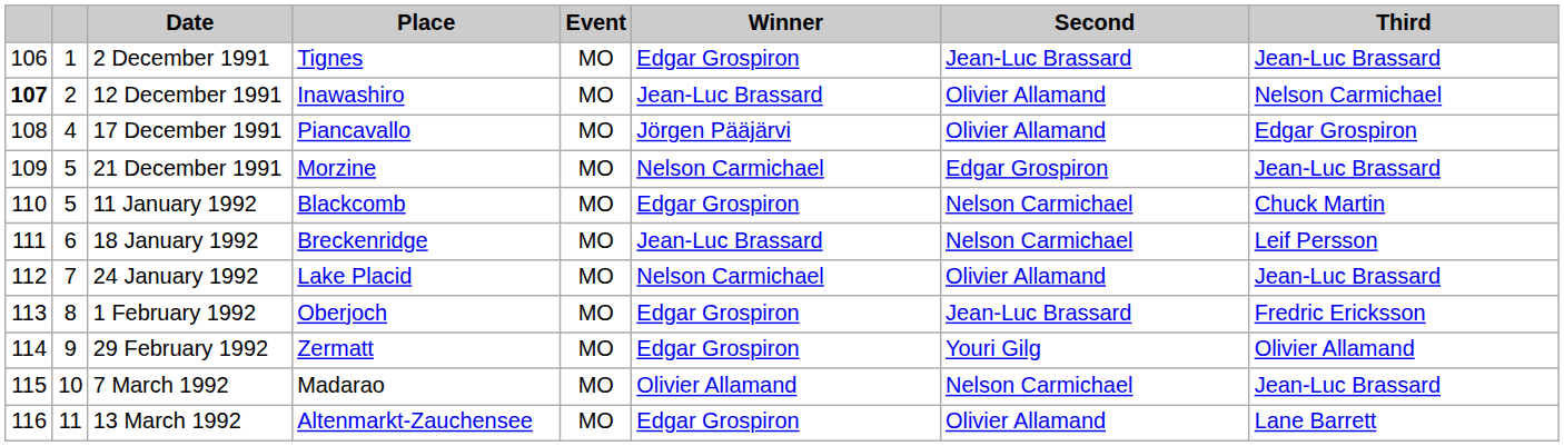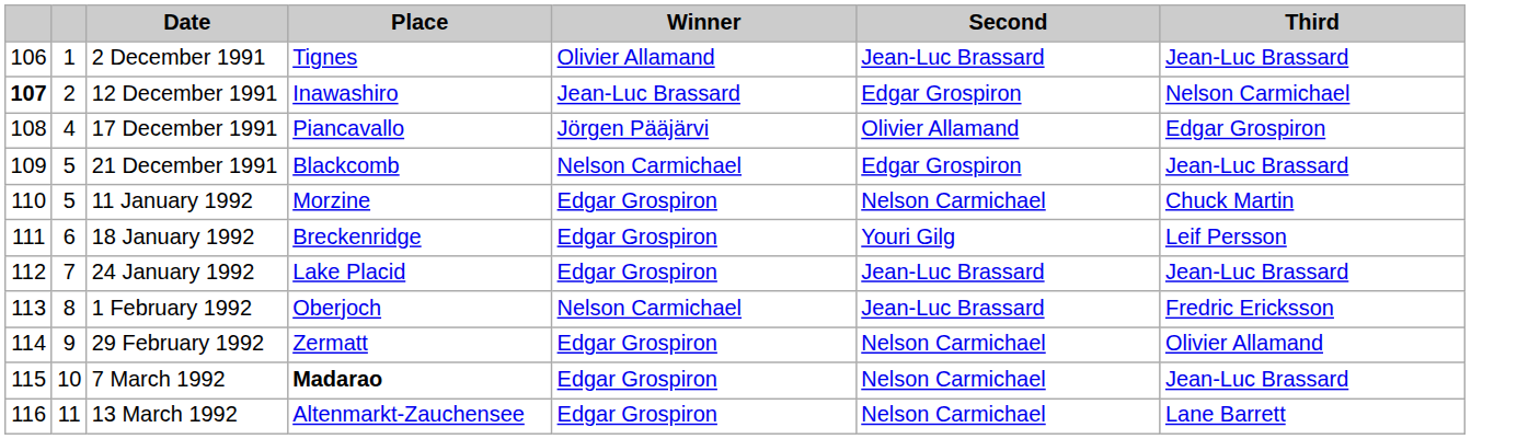 <table class="wikitable plainrowheaders" style="background:#fff; font-size:86%; line-height:16px; border:grey solid 1px; border-collapse:collapse;">
 <tr style="background:#ccc; text-align:center;">
 <th scope="col" style="background:#ccc; width=20 px;"></th>
 <th scope="col" style="background:#ccc; width=30 px;"></th>
 <th scope="col" style="background:#ccc; width:120px;">Date</th>
 <th scope="col" style="background:#ccc; width:160px;">Place</th>
-<th scope="col" style="background:#ccc; width:15px;">Event</th>
 <th scope="col" style="background:#ccc; width:185px;">Winner</th>
 <th scope="col" style="background:#ccc; width:185px;">Second</th>
 <th scope="col" style="background:#ccc; width:185px;">Third</th>
 </tr>
 <tr>
 <td align=center>106</td>
 <td align=center>1</td>
 <td>2 December 1991</td>
 <td> <a href='#'>Tignes</a></td>
-<td align=center>MO</td>
-<td> <a href='#'>Edgar Grospiron</a></td>
+<td> <a href='#'>Olivier Allamand</a></td>
 <td> <a href='#'>Jean-Luc Brassard</a></td>
 <td> <a href='#'>Jean-Luc Brassard</a></td>
 </tr>
 <tr>
 <td align=center><strong>107</strong></td>
 <td align=center>2</td>
 <td>12 December 1991</td>
 <td> <a href='#'>Inawashiro</a></td>
-<td align=center>MO</td>
 <td> <a href='#'>Jean-Luc Brassard</a></td>
-<td> <a href='#'>Olivier Allamand</a></td>
+<td> <a href='#'>Edgar Grospiron</a></td>
 <td> <a href='#'>Nelson Carmichael</a></td>
 </tr>
 <tr>
 <td align=center>108</td>
 <td align=center>4</td>
 <td>17 December 1991</td>
 <td> <a href='#'>Piancavallo</a></td>
-<td align=center>MO</td>
 <td> <a href='#'>Jörgen Pääjärvi</a></td>
 <td> <a href='#'>Olivier Allamand</a></td>
 <td> <a href='#'>Edgar Grospiron</a></td>
 </tr>
 <tr>
 <td align=center>109</td>
 <td align=center>5</td>
 <td>21 December 1991</td>
-<td> <a href='#'>Morzine</a></td>
-<td align=center>MO</td>
+<td> <a href='#'>Blackcomb</a></td>
 <td> <a href='#'>Nelson Carmichael</a></td>
 <td> <a href='#'>Edgar Grospiron</a></td>
 <td> <a href='#'>Jean-Luc Brassard</a></td>
 </tr>
 <tr>
 <td align=center>110</td>
 <td align=center>5</td>
 <td>11 January 1992</td>
-<td> <a href='#'>Blackcomb</a></td>
-<td align=center>MO</td>
+<td> <a href='#'>Morzine</a></td>
 <td> <a href='#'>Edgar Grospiron</a></td>
 <td> <a href='#'>Nelson Carmichael</a></td>
 <td> <a href='#'>Chuck Martin</a></td>
 </tr>
 <tr>
 <td align=center>111</td>
 <td align=center>6</td>
 <td>18 January 1992</td>
 <td> <a href='#'>Breckenridge</a></td>
-<td align=center>MO</td>
-<td> <a href='#'>Jean-Luc Brassard</a></td>
-<td> <a href='#'>Nelson Carmichael</a></td>
+<td> <a href='#'>Edgar Grospiron</a></td>
+<td> <a href='#'>Youri Gilg</a></td>
 <td> <a href='#'>Leif Persson</a></td>
 </tr>
 <tr>
 <td align=center>112</td>
 <td align=center>7</td>
 <td>24 January 1992</td>
 <td> <a href='#'>Lake Placid</a></td>
-<td align=center>MO</td>
-<td> <a href='#'>Nelson Carmichael</a></td>
-<td> <a href='#'>Olivier Allamand</a></td>
+<td> <a href='#'>Edgar Grospiron</a></td>
+<td> <a href='#'>Jean-Luc Brassard</a></td>
 <td> <a href='#'>Jean-Luc Brassard</a></td>
 </tr>
 <tr>
 <td align=center>113</td>
 <td align=center>8</td>
 <td>1 February 1992</td>
 <td> <a href='#'>Oberjoch</a></td>
-<td align=center>MO</td>
-<td> <a href='#'>Edgar Grospiron</a></td>
+<td> <a href='#'>Nelson Carmichael</a></td>
 <td> <a href='#'>Jean-Luc Brassard</a></td>
 <td> <a href='#'>Fredric Ericksson</a></td>
 </tr>
 <tr>
 <td align=center>114</td>
 <td align=center>9</td>
 <td>29 February 1992</td>
 <td> <a href='#'>Zermatt</a></td>
-<td align=center>MO</td>
 <td> <a href='#'>Edgar Grospiron</a></td>
-<td> <a href='#'>Youri Gilg</a></td>
+<td> <a href='#'>Nelson Carmichael</a></td>
 <td> <a href='#'>Olivier Allamand</a></td>
 </tr>
 <tr>
 <td align=center>115</td>
 <td align=center>10</td>
 <td>7 March 1992</td>
-<td> Madarao</td>
-<td align=center>MO</td>
-<td> <a href='#'>Olivier Allamand</a></td>
+<td><strong> Madarao</strong></td>
+<td> <a href='#'>Edgar Grospiron</a></td>
 <td> <a href='#'>Nelson Carmichael</a></td>
 <td> <a href='#'>Jean-Luc Brassard</a></td>
 </tr>
 <tr>
 <td align=center>116</td>
 <td align=center>11</td>
 <td>13 March 1992</td>
 <td> <a href='#'>Altenmarkt-Zauchensee</a></td>
-<td align=center>MO</td>
 <td> <a href='#'>Edgar Grospiron</a></td>
-<td> <a href='#'>Olivier Allamand</a></td>
+<td> <a href='#'>Nelson Carmichael</a></td>
 <td> <a href='#'>Lane Barrett</a></td>
 </tr>
 </table>
